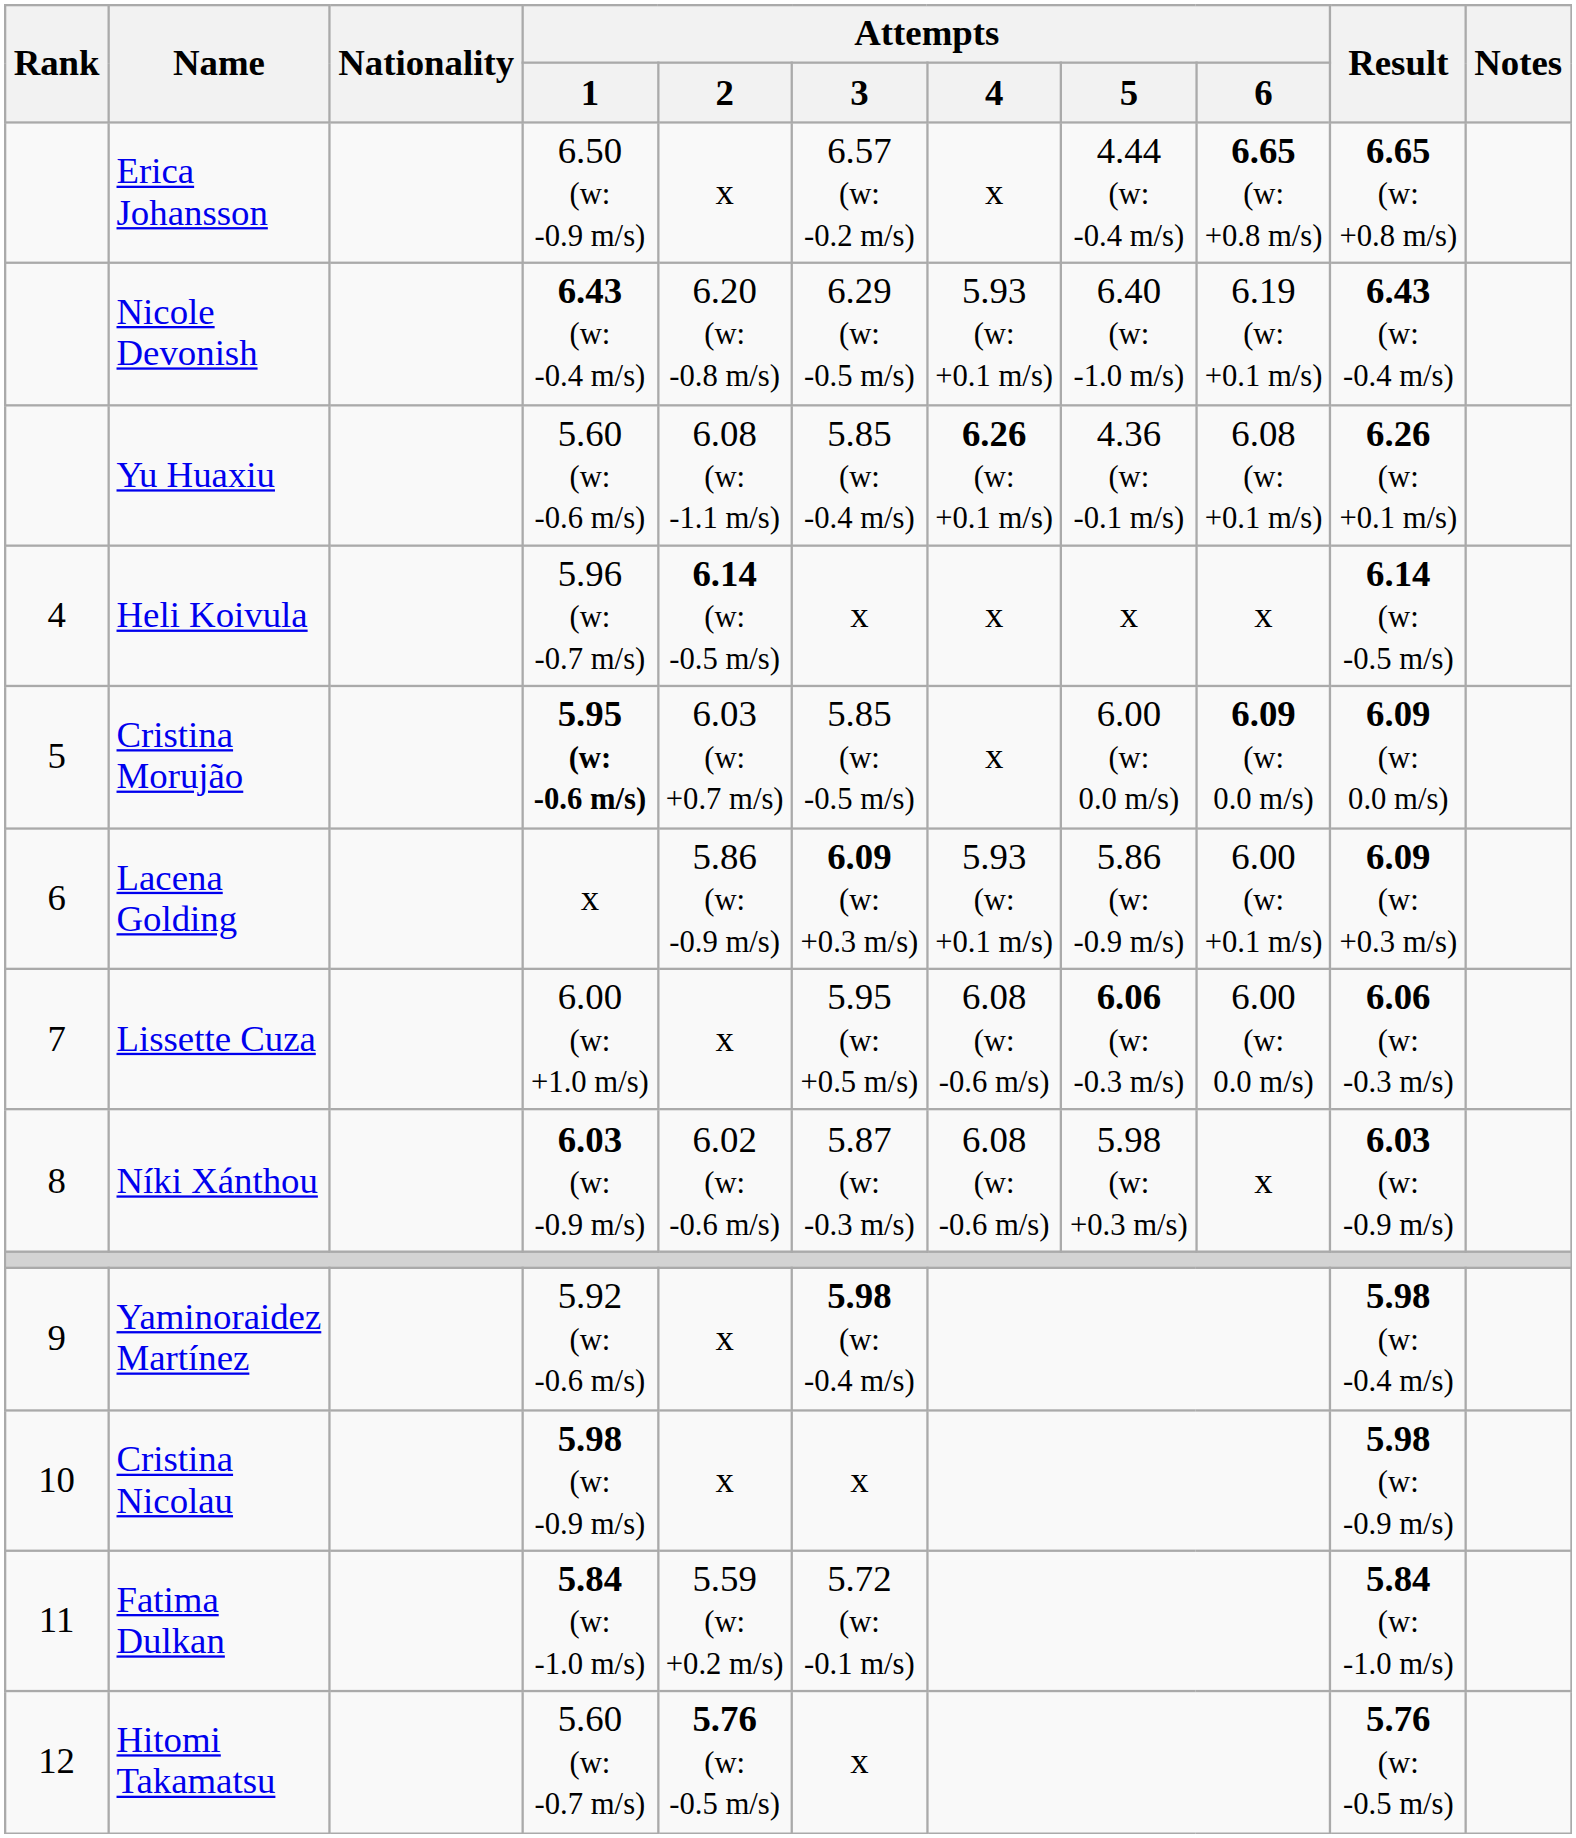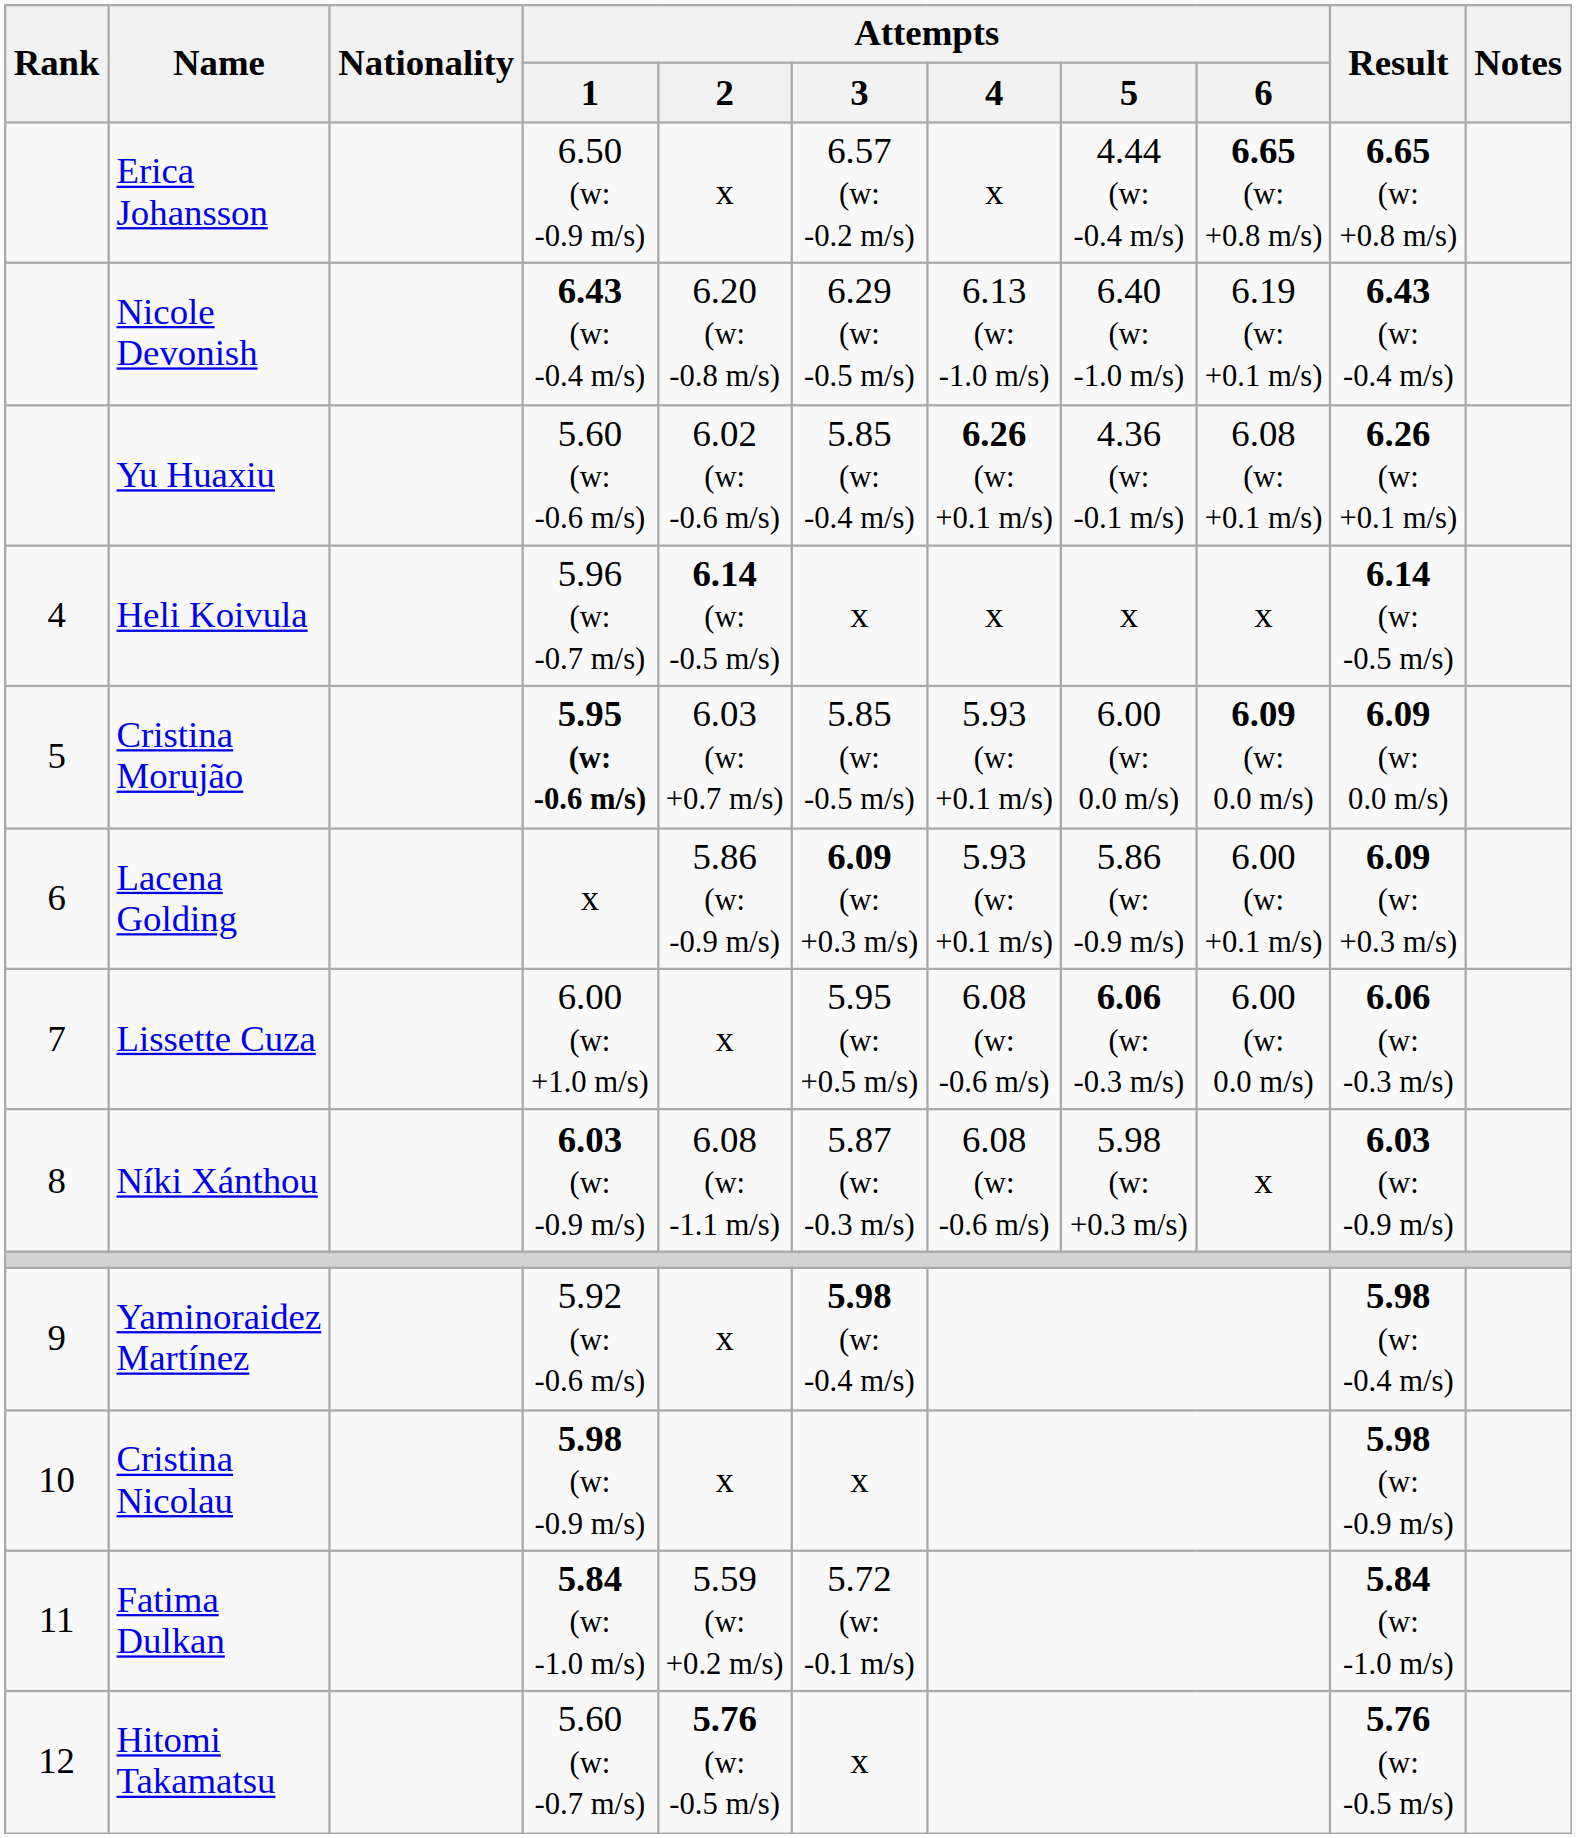 <table class="wikitable sortable" style="text-align:center">
 <tr>
 <th rowspan=2>Rank</th>
 <th rowspan=2>Name</th>
 <th rowspan=2>Nationality</th>
 <th colspan=6>Attempts</th>
 <th rowspan=2>Result</th>
 <th rowspan=2>Notes</th>
 </tr>
 <tr>
 <th>1</th>
 <th>2</th>
 <th>3</th>
 <th>4</th>
 <th>5</th>
 <th>6</th>
 </tr>
 <tr>
 <td></td>
 <td align=left><a href='#'>Erica Johansson</a></td>
 <td align=left></td>
 <td>6.50<br><small>(w: -0.9 m/s)</small></td>
 <td>x</td>
 <td>6.57<br><small>(w: -0.2 m/s)</small></td>
 <td>x</td>
 <td>4.44<br><small>(w: -0.4 m/s)</small></td>
 <td><strong>6.65</strong><br><small>(w: +0.8 m/s)</small></td>
 <td><strong>6.65</strong> <br><small>(w: +0.8 m/s)</small></td>
 <td></td>
 </tr>
 <tr>
 <td></td>
 <td align=left><a href='#'>Nicole Devonish</a></td>
 <td align=left></td>
 <td><strong>6.43</strong><br><small>(w: -0.4 m/s)</small></td>
 <td>6.20<br><small>(w: -0.8 m/s)</small></td>
 <td>6.29<br><small>(w: -0.5 m/s)</small></td>
-<td>5.93<br><small>(w: +0.1 m/s)</small></td>
+<td>6.13<br><small>(w: -1.0 m/s)</small></td>
 <td>6.40<br><small>(w: -1.0 m/s)</small></td>
 <td>6.19<br><small>(w: +0.1 m/s)</small></td>
 <td><strong>6.43</strong> <br><small>(w: -0.4 m/s)</small></td>
 <td></td>
 </tr>
 <tr>
 <td></td>
 <td align=left><a href='#'>Yu Huaxiu</a></td>
 <td align=left></td>
 <td>5.60<br><small>(w: -0.6 m/s)</small></td>
-<td>6.08<br><small>(w: -1.1 m/s)</small></td>
+<td>6.02<br><small>(w: -0.6 m/s)</small></td>
 <td>5.85<br><small>(w: -0.4 m/s)</small></td>
 <td><strong>6.26</strong><br><small>(w: +0.1 m/s)</small></td>
 <td>4.36<br><small>(w: -0.1 m/s)</small></td>
 <td>6.08<br><small>(w: +0.1 m/s)</small></td>
 <td><strong>6.26</strong> <br><small>(w: +0.1 m/s)</small></td>
 <td></td>
 </tr>
 <tr>
 <td>4</td>
 <td align=left><a href='#'>Heli Koivula</a></td>
 <td align=left></td>
 <td>5.96<br><small>(w: -0.7 m/s)</small></td>
 <td><strong>6.14</strong><br><small>(w: -0.5 m/s)</small></td>
 <td>x</td>
 <td>x</td>
 <td>x</td>
 <td>x</td>
 <td><strong>6.14</strong> <br><small>(w: -0.5 m/s)</small></td>
 <td></td>
 </tr>
 <tr>
 <td>5</td>
 <td align=left><a href='#'>Cristina Morujão</a></td>
 <td align=left></td>
 <td><strong>5.95<br><small>(w: -0.6 m/s)</small></strong></td>
 <td>6.03<br><small>(w: +0.7 m/s)</small></td>
 <td>5.85<br><small>(w: -0.5 m/s)</small></td>
-<td>x</td>
+<td>5.93<br><small>(w: +0.1 m/s)</small></td>
 <td>6.00<br><small>(w: 0.0 m/s)</small></td>
 <td><strong>6.09</strong><br><small>(w: 0.0 m/s)</small></td>
 <td><strong>6.09</strong> <br><small>(w: 0.0 m/s)</small></td>
 <td></td>
 </tr>
 <tr>
 <td>6</td>
 <td align=left><a href='#'>Lacena Golding</a></td>
 <td align=left></td>
 <td>x</td>
 <td>5.86<br><small>(w: -0.9 m/s)</small></td>
 <td><strong>6.09</strong><br><small>(w: +0.3 m/s)</small></td>
 <td>5.93<br><small>(w: +0.1 m/s)</small></td>
 <td>5.86<br><small>(w: -0.9 m/s)</small></td>
 <td>6.00<br><small>(w: +0.1 m/s)</small></td>
 <td><strong>6.09</strong> <br><small>(w: +0.3 m/s)</small></td>
 <td></td>
 </tr>
 <tr>
 <td>7</td>
 <td align=left><a href='#'>Lissette Cuza</a></td>
 <td align=left></td>
 <td>6.00<br><small>(w: +1.0 m/s)</small></td>
 <td>x</td>
 <td>5.95<br><small>(w: +0.5 m/s)</small></td>
 <td>6.08<br><small>(w: -0.6 m/s)</small></td>
 <td><strong>6.06</strong><br><small>(w: -0.3 m/s)</small></td>
 <td>6.00<br><small>(w: 0.0 m/s)</small></td>
 <td><strong>6.06</strong> <br><small>(w: -0.3 m/s)</small></td>
 <td></td>
 </tr>
 <tr>
 <td>8</td>
 <td align=left><a href='#'>Níki Xánthou</a></td>
 <td align=left></td>
 <td><strong>6.03</strong><br><small>(w: -0.9 m/s)</small></td>
-<td>6.02<br><small>(w: -0.6 m/s)</small></td>
+<td>6.08<br><small>(w: -1.1 m/s)</small></td>
 <td>5.87<br><small>(w: -0.3 m/s)</small></td>
 <td>6.08<br><small>(w: -0.6 m/s)</small></td>
 <td>5.98<br><small>(w: +0.3 m/s)</small></td>
 <td>x</td>
 <td><strong>6.03</strong> <br><small>(w: -0.9 m/s)</small></td>
 <td></td>
 </tr>
 <tr>
 <td colspan=11 bgcolor=lightgray></td>
 </tr>
 <tr>
 <td>9</td>
 <td align=left><a href='#'>Yaminoraidez Martínez</a></td>
 <td align=left></td>
 <td>5.92<br><small>(w: -0.6 m/s)</small></td>
 <td>x</td>
 <td><strong>5.98</strong><br><small>(w: -0.4 m/s)</small></td>
 <td colspan=3></td>
 <td><strong>5.98</strong> <br><small>(w: -0.4 m/s)</small></td>
 <td></td>
 </tr>
 <tr>
 <td>10</td>
 <td align=left><a href='#'>Cristina Nicolau</a></td>
 <td align=left></td>
 <td><strong>5.98</strong><br><small>(w: -0.9 m/s)</small></td>
 <td>x</td>
 <td>x</td>
 <td colspan=3></td>
 <td><strong>5.98</strong> <br><small>(w: -0.9 m/s)</small></td>
 <td></td>
 </tr>
 <tr>
 <td>11</td>
 <td align=left><a href='#'>Fatima Dulkan</a></td>
 <td align=left></td>
 <td><strong>5.84</strong><br><small>(w: -1.0 m/s)</small></td>
 <td>5.59<br><small>(w: +0.2 m/s)</small></td>
 <td>5.72<br><small>(w: -0.1 m/s)</small></td>
 <td colspan=3></td>
 <td><strong>5.84</strong> <br><small>(w: -1.0 m/s)</small></td>
 <td></td>
 </tr>
 <tr>
 <td>12</td>
 <td align=left><a href='#'>Hitomi Takamatsu</a></td>
 <td align=left></td>
 <td>5.60<br><small>(w: -0.7 m/s)</small></td>
 <td><strong>5.76</strong><br><small>(w: -0.5 m/s)</small></td>
 <td>x</td>
 <td colspan=3></td>
 <td><strong>5.76</strong> <br><small>(w: -0.5 m/s)</small></td>
 <td></td>
 </tr>
 </table>
